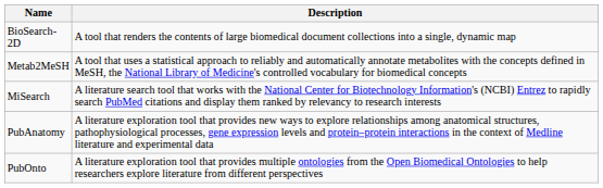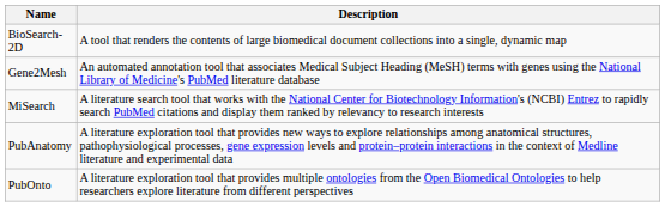 <table class="wikitable">
 <tr>
 <th>Name</th>
 <th>Description</th>
 </tr>
 <tr>
 <td>BioSearch-2D</td>
 <td>A tool that renders the contents of large biomedical document collections into a single, dynamic map</td>
 </tr>
 <tr>
-<td>Metab2MeSH</td>
-<td>A tool that uses a statistical approach to reliably and automatically annotate metabolites with the concepts defined in MeSH, the <a href='#'>National Library of Medicine</a>'s controlled vocabulary for biomedical concepts</td>
+<td>Gene2Mesh</td>
+<td>An automated annotation tool that associates Medical Subject Heading (MeSH) terms with genes using the <a href='#'>National Library of Medicine</a>'s <a href='#'>PubMed</a> literature database</td>
 </tr>
 <tr>
 <td>MiSearch</td>
 <td>A literature search tool that works with the <a href='#'>National Center for Biotechnology Information</a>'s (NCBI) <a href='#'>Entrez</a> to rapidly search <a href='#'>PubMed</a> citations and display them ranked by relevancy to research interests</td>
 </tr>
 <tr>
 <td>PubAnatomy</td>
 <td>A literature exploration tool that provides new ways to explore relationships among anatomical structures, pathophysiological processes, <a href='#'>gene expression</a> levels and <a href='#'>protein–protein interactions</a> in the context of <a href='#'>Medline</a> literature and experimental data</td>
 </tr>
 <tr>
 <td>PubOnto</td>
 <td>A literature exploration tool that provides multiple <a href='#'>ontologies</a> from the <a href='#'>Open Biomedical Ontologies</a> to help researchers explore literature from different perspectives</td>
 </tr>
 </table>
